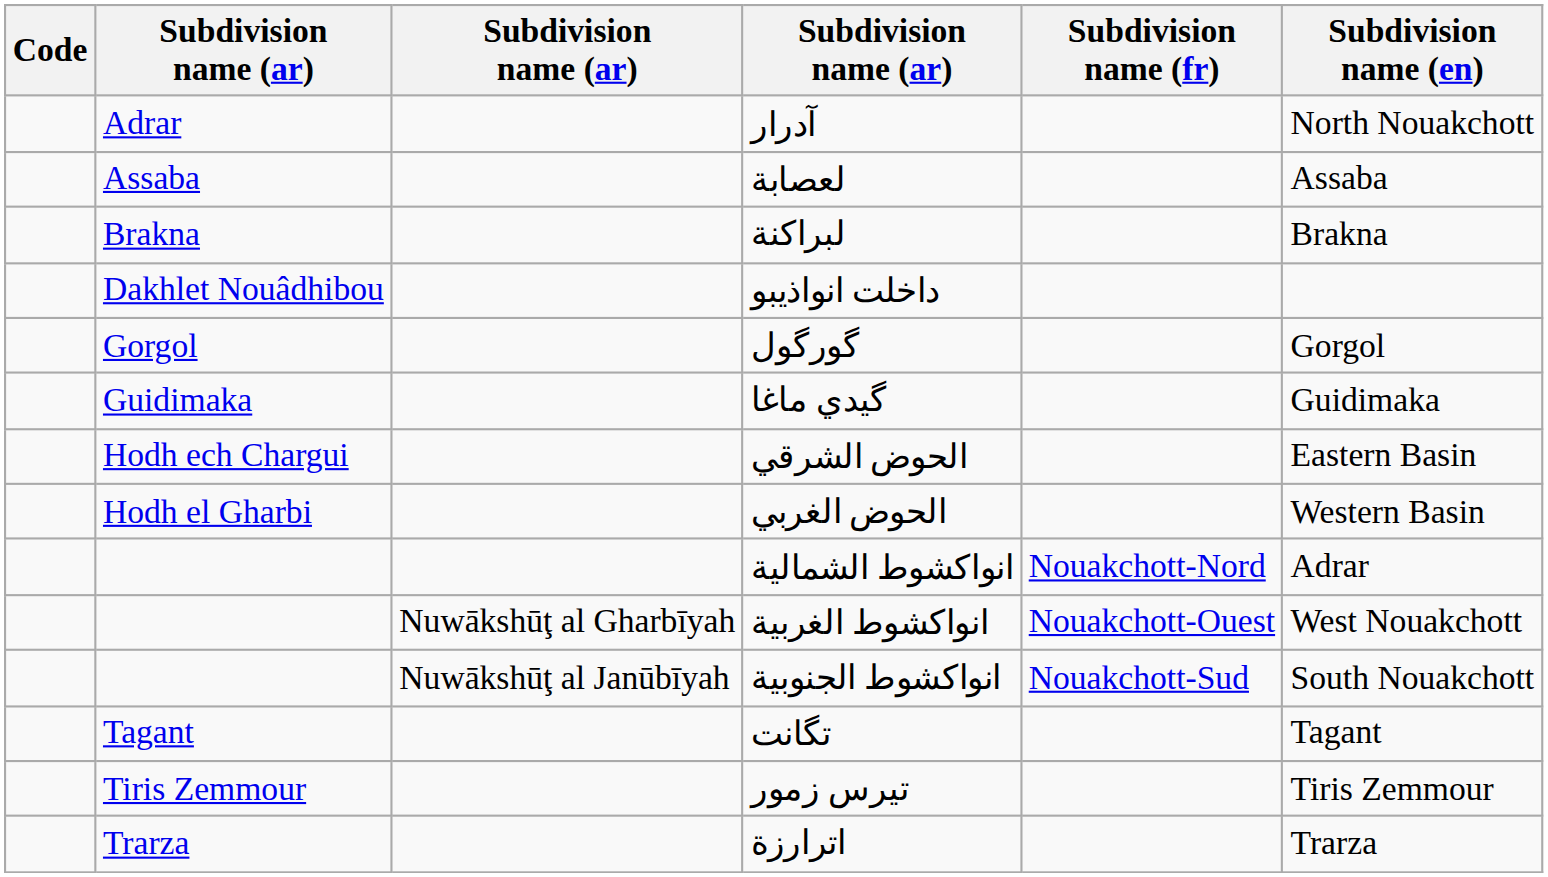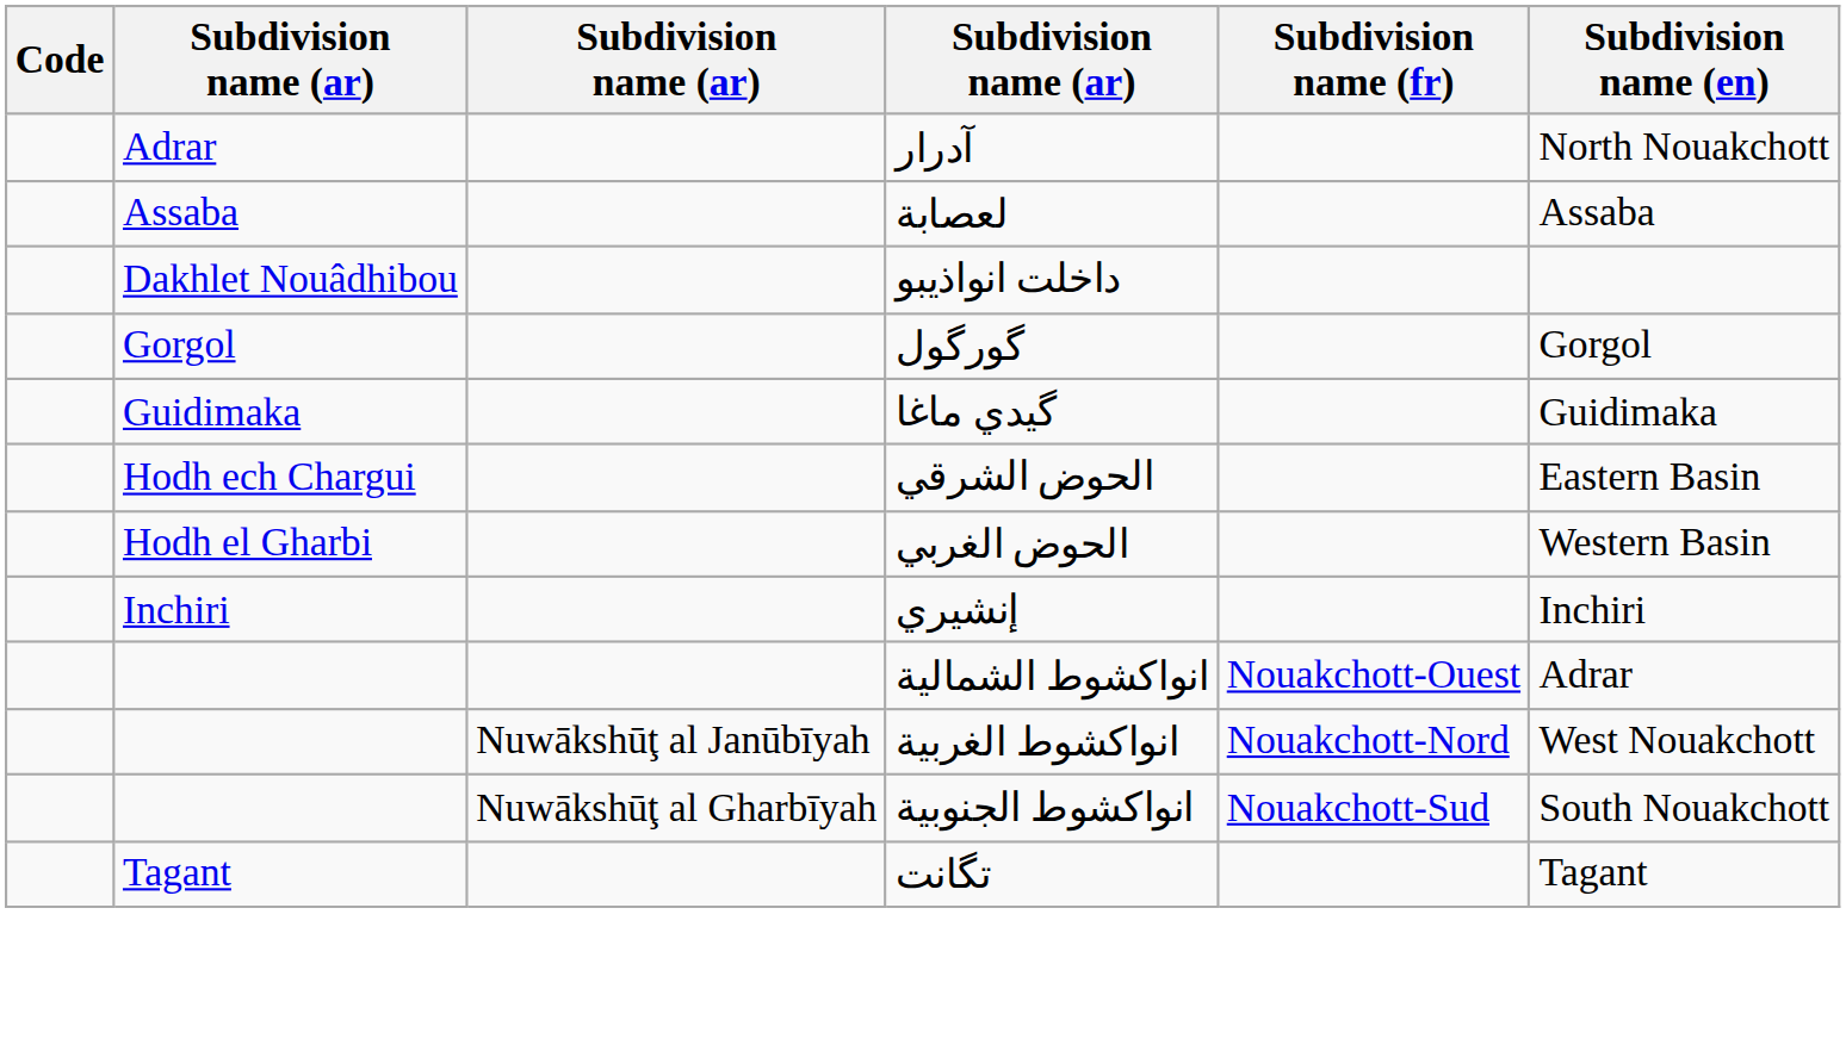 <table class="wikitable sortable">
 <tr>
 <th>Code</th>
 <th>Subdivision<br>name (<a href='#'>ar</a>)<br></th>
 <th>Subdivision<br>name (<a href='#'>ar</a>)<br></th>
 <th>Subdivision<br>name (<a href='#'>ar</a>) </th>
 <th>Subdivision<br>name (<a href='#'>fr</a>)<br></th>
 <th>Subdivision<br>name (<a href='#'>en</a>)<br></th>
 </tr>
 <tr>
 <td></td>
 <td><a href='#'>Adrar</a></td>
 <td></td>
 <td>آدرار</td>
 <td></td>
 <td>North Nouakchott</td>
 </tr>
 <tr>
 <td></td>
 <td><a href='#'>Assaba</a></td>
 <td></td>
 <td>لعصابة</td>
 <td></td>
 <td>Assaba</td>
-</tr>
-<tr>
-<td></td>
-<td><a href='#'>Brakna</a></td>
-<td></td>
-<td>لبراكنة</td>
-<td></td>
-<td>Brakna</td>
 </tr>
 <tr>
 <td></td>
 <td><a href='#'>Dakhlet Nouâdhibou</a></td>
 <td></td>
 <td>داخلت انواذيبو</td>
 <td></td>
 <td></td>
 </tr>
 <tr>
 <td></td>
 <td><a href='#'>Gorgol</a></td>
 <td></td>
 <td>گورگول</td>
 <td></td>
 <td>Gorgol</td>
 </tr>
 <tr>
 <td></td>
 <td><a href='#'>Guidimaka</a></td>
 <td></td>
 <td>گيدي ماغا</td>
 <td></td>
 <td>Guidimaka</td>
 </tr>
 <tr>
 <td></td>
 <td><a href='#'>Hodh ech Chargui</a></td>
 <td></td>
 <td>الحوض الشرقي</td>
 <td></td>
 <td>Eastern Basin</td>
 </tr>
 <tr>
 <td></td>
 <td><a href='#'>Hodh el Gharbi</a></td>
 <td></td>
 <td>الحوض الغربي</td>
 <td></td>
 <td>Western Basin</td>
 </tr>
 <tr>
 <td></td>
+<td><a href='#'>Inchiri</a></td>
+<td></td>
+<td>إنشيري</td>
+<td></td>
+<td>Inchiri</td>
+</tr>
+<tr>
+<td></td>
 <td></td>
 <td></td>
 <td>انواكشوط الشمالية</td>
-<td><a href='#'>Nouakchott-Nord</a></td>
+<td><a href='#'>Nouakchott-Ouest</a></td>
 <td>Adrar</td>
 </tr>
 <tr>
 <td></td>
 <td></td>
-<td>Nuwākshūţ al Gharbīyah</td>
+<td>Nuwākshūţ al Janūbīyah</td>
 <td>انواكشوط الغربية</td>
-<td><a href='#'>Nouakchott-Ouest</a></td>
+<td><a href='#'>Nouakchott-Nord</a></td>
 <td>West Nouakchott</td>
 </tr>
 <tr>
 <td></td>
 <td></td>
-<td>Nuwākshūţ al Janūbīyah</td>
+<td>Nuwākshūţ al Gharbīyah</td>
 <td>انواكشوط الجنوبية</td>
 <td><a href='#'>Nouakchott-Sud</a></td>
 <td>South Nouakchott</td>
 </tr>
 <tr>
 <td></td>
 <td><a href='#'>Tagant</a></td>
 <td></td>
 <td>تگانت</td>
 <td></td>
 <td>Tagant</td>
 </tr>
-<tr>
-<td></td>
-<td><a href='#'>Tiris Zemmour</a></td>
-<td></td>
-<td>تيرس زمور</td>
-<td></td>
-<td>Tiris Zemmour</td>
-</tr>
-<tr>
-<td></td>
-<td><a href='#'>Trarza</a></td>
-<td></td>
-<td>اترارزة</td>
-<td></td>
-<td>Trarza</td>
-</tr>
 </table>
